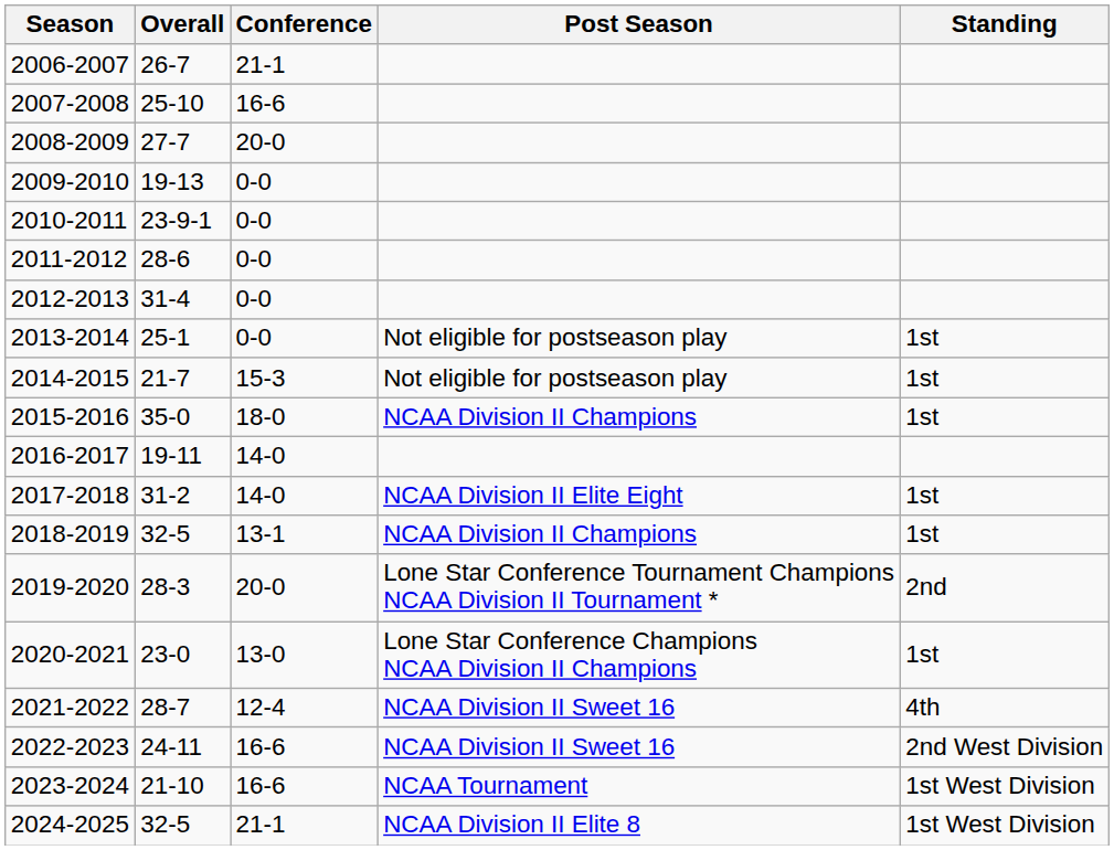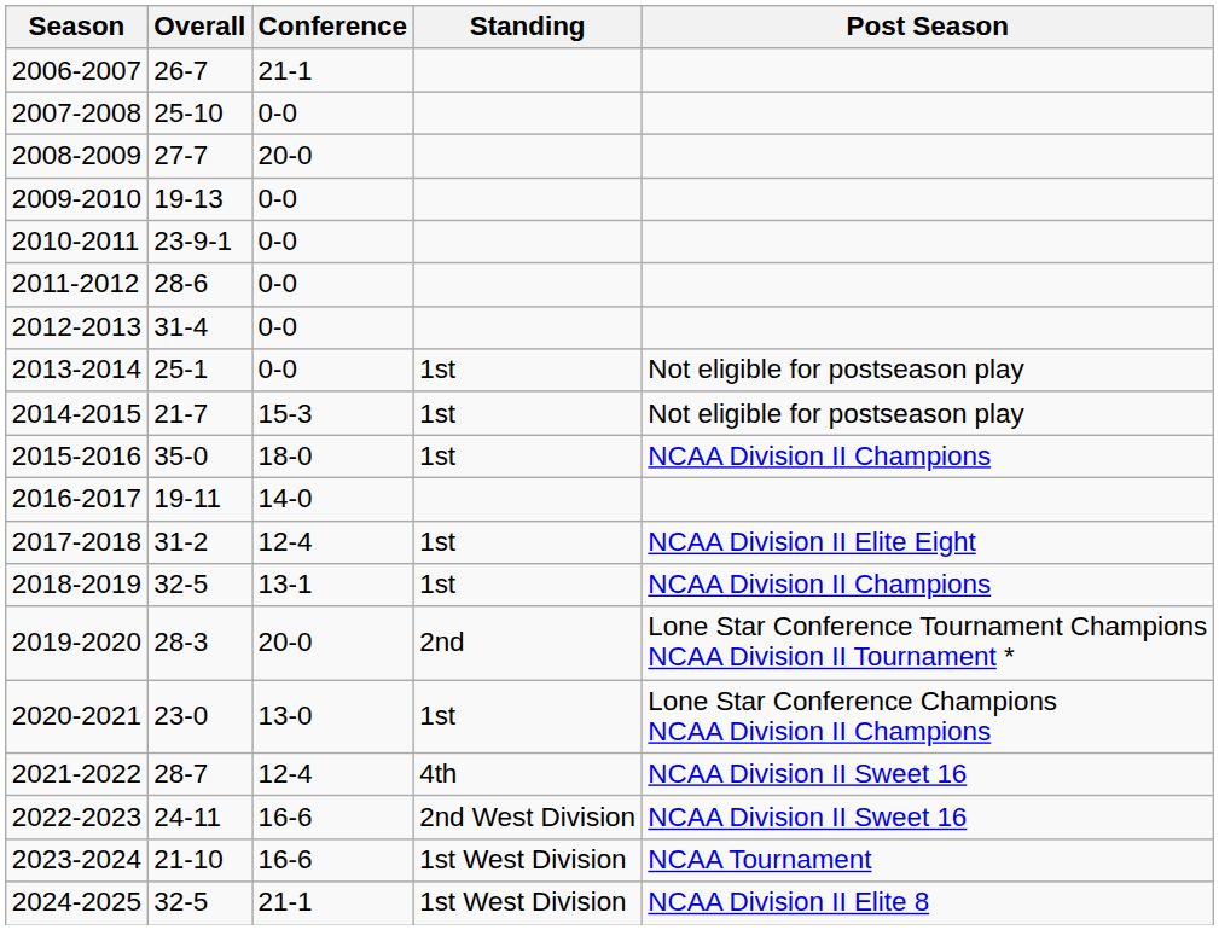 <table class="wikitable">
 <tr>
 <th>Season</th>
 <th>Overall</th>
 <th>Conference</th>
+<th>Standing</th>
 <th>Post Season</th>
-<th>Standing</th>
 </tr>
 <tr>
 <td>2006-2007</td>
 <td>26-7</td>
 <td>21-1</td>
 <td></td>
 <td></td>
 </tr>
 <tr>
 <td>2007-2008</td>
 <td>25-10</td>
-<td>16-6</td>
+<td>0-0</td>
 <td></td>
 <td></td>
 </tr>
 <tr>
 <td>2008-2009</td>
 <td>27-7</td>
 <td>20-0</td>
 <td></td>
 <td></td>
 </tr>
 <tr>
 <td>2009-2010</td>
 <td>19-13</td>
 <td>0-0</td>
 <td></td>
 <td></td>
 </tr>
 <tr>
 <td>2010-2011</td>
 <td>23-9-1</td>
 <td>0-0</td>
 <td></td>
 <td></td>
 </tr>
 <tr>
 <td>2011-2012</td>
 <td>28-6</td>
 <td>0-0</td>
 <td></td>
 <td></td>
 </tr>
 <tr>
 <td>2012-2013</td>
 <td>31-4</td>
 <td>0-0</td>
 <td></td>
 <td></td>
 </tr>
 <tr>
 <td>2013-2014</td>
 <td>25-1</td>
 <td>0-0</td>
+<td>1st</td>
 <td>Not eligible for postseason play</td>
-<td>1st</td>
 </tr>
 <tr>
 <td>2014-2015</td>
 <td>21-7</td>
 <td>15-3</td>
+<td>1st</td>
 <td>Not eligible for postseason play</td>
-<td>1st</td>
 </tr>
 <tr>
 <td>2015-2016</td>
 <td>35-0</td>
 <td>18-0</td>
+<td>1st</td>
 <td><a href='#'>NCAA Division II Champions</a></td>
-<td>1st</td>
 </tr>
 <tr>
 <td>2016-2017</td>
 <td>19-11</td>
 <td>14-0</td>
 <td></td>
 <td></td>
 </tr>
 <tr>
 <td>2017-2018</td>
 <td>31-2</td>
-<td>14-0</td>
+<td>12-4</td>
+<td>1st</td>
 <td><a href='#'>NCAA Division II Elite Eight</a></td>
-<td>1st</td>
 </tr>
 <tr>
 <td>2018-2019</td>
 <td>32-5</td>
 <td>13-1</td>
+<td>1st</td>
 <td><a href='#'>NCAA Division II Champions</a></td>
-<td>1st</td>
 </tr>
 <tr>
 <td>2019-2020</td>
 <td>28-3</td>
 <td>20-0</td>
+<td>2nd</td>
 <td>Lone Star Conference Tournament Champions<br><a href='#'>NCAA Division II Tournament</a> *</td>
-<td>2nd</td>
 </tr>
 <tr>
 <td>2020-2021</td>
 <td>23-0</td>
 <td>13-0</td>
+<td>1st</td>
 <td>Lone Star Conference Champions<br><a href='#'>NCAA Division II Champions</a></td>
-<td>1st</td>
 </tr>
 <tr>
 <td>2021-2022</td>
 <td>28-7</td>
 <td>12-4</td>
+<td>4th</td>
 <td><a href='#'>NCAA Division II Sweet 16</a></td>
-<td>4th</td>
 </tr>
 <tr>
 <td>2022-2023</td>
 <td>24-11</td>
 <td>16-6</td>
+<td>2nd West Division</td>
 <td><a href='#'>NCAA Division II Sweet 16</a></td>
-<td>2nd West Division</td>
 </tr>
 <tr>
 <td>2023-2024</td>
 <td>21-10</td>
 <td>16-6</td>
+<td>1st West Division</td>
 <td><a href='#'>NCAA Tournament</a></td>
-<td>1st West Division</td>
 </tr>
 <tr>
 <td>2024-2025</td>
 <td>32-5</td>
 <td>21-1</td>
+<td>1st West Division</td>
 <td><a href='#'>NCAA Division II Elite 8</a></td>
-<td>1st West Division</td>
 </tr>
 </table>
